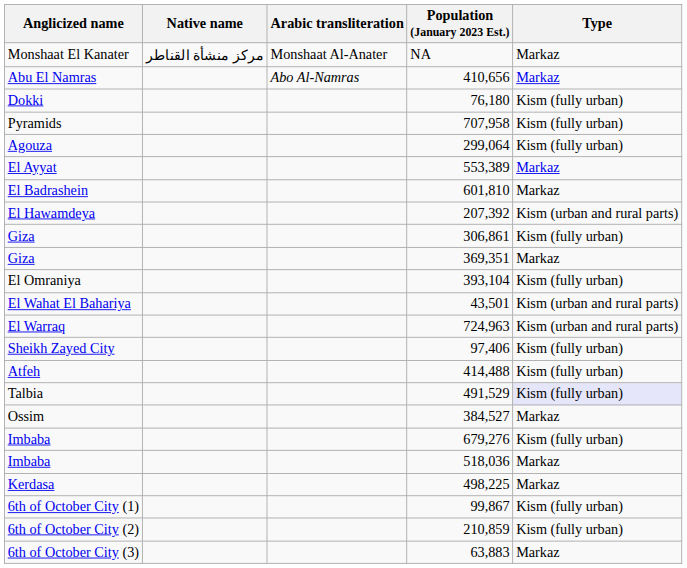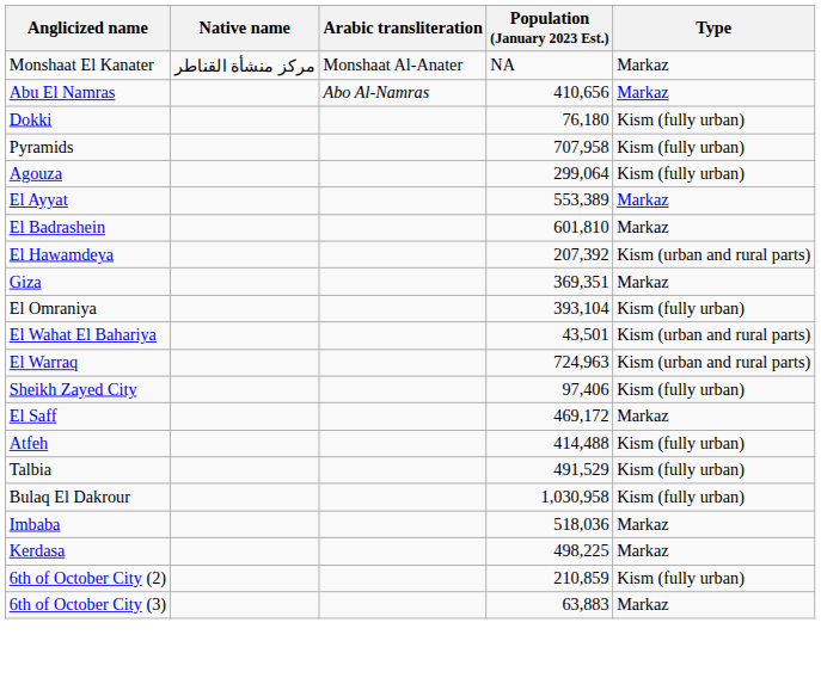 <table class="sortable wikitable plainrowheaders">
 <tr>
 <th>Anglicized name</th>
 <th>Native name</th>
 <th>Arabic transliteration</th>
 <th>Population<br><small>(January 2023 Est.)</small></th>
 <th>Type</th>
 </tr>
 <tr>
 <td>Monshaat El Kanater</td>
 <td>مركز منشأة القناطر</td>
 <td>Monshaat Al-Anater</td>
 <td>NA</td>
 <td>Markaz</td>
 </tr>
 <tr>
 <td><a href='#'>Abu El Namras</a></td>
 <td style="text-align:right;"></td>
 <td><em>Abo Al-Namras</em></td>
 <td style="text-align:right;">410,656</td>
 <td><a href='#'>Markaz</a></td>
 </tr>
 <tr>
 <td><a href='#'>Dokki</a></td>
 <td style="text-align:right;"></td>
 <td></td>
 <td style="text-align:right;">76,180</td>
 <td>Kism (fully urban)</td>
 </tr>
 <tr>
 <td>Pyramids</td>
 <td style="text-align:right;"></td>
 <td></td>
 <td style="text-align:right;">707,958</td>
 <td>Kism (fully urban)</td>
 </tr>
 <tr>
 <td><a href='#'>Agouza</a></td>
 <td style="text-align:right;"></td>
 <td></td>
 <td style="text-align:right;">299,064</td>
 <td>Kism (fully urban)</td>
 </tr>
 <tr>
 <td><a href='#'>El Ayyat</a></td>
 <td style="text-align:right;"></td>
 <td></td>
 <td style="text-align:right;">553,389</td>
 <td><a href='#'>Markaz</a></td>
 </tr>
 <tr>
 <td><a href='#'>El Badrashein</a></td>
 <td style="text-align:right;"></td>
 <td></td>
 <td style="text-align:right;">601,810</td>
 <td>Markaz</td>
 </tr>
 <tr>
 <td><a href='#'>El Hawamdeya</a></td>
 <td style="text-align:right;"></td>
 <td></td>
 <td style="text-align:right;">207,392</td>
 <td>Kism (urban and rural parts)</td>
 </tr>
 <tr>
 <td><a href='#'>Giza</a></td>
 <td style="text-align:right;"></td>
 <td></td>
-<td style="text-align:right;">306,861</td>
-<td>Kism (fully urban)</td>
-</tr>
-<tr>
-<td><a href='#'>Giza</a></td>
-<td style="text-align:right;"></td>
-<td></td>
 <td style="text-align:right;">369,351</td>
 <td>Markaz</td>
 </tr>
 <tr>
 <td>El Omraniya</td>
 <td style="text-align:right;"></td>
 <td></td>
 <td style="text-align:right;">393,104</td>
 <td>Kism (fully urban)</td>
 </tr>
 <tr>
 <td><a href='#'>El Wahat El Bahariya</a></td>
 <td style="text-align:right;"></td>
 <td></td>
 <td style="text-align:right;">43,501</td>
 <td>Kism (urban and rural parts)</td>
 </tr>
 <tr>
 <td><a href='#'>El Warraq</a></td>
 <td style="text-align:right;"></td>
 <td></td>
 <td style="text-align:right;">724,963</td>
 <td>Kism (urban and rural parts)</td>
 </tr>
 <tr>
 <td><a href='#'>Sheikh Zayed City</a></td>
 <td style="text-align:right;"></td>
 <td></td>
 <td style="text-align:right;">97,406</td>
 <td>Kism (fully urban)</td>
 </tr>
 <tr>
+<td><a href='#'>El Saff</a></td>
+<td style="text-align:right;"></td>
+<td></td>
+<td style="text-align:right;">469,172</td>
+<td>Markaz</td>
+</tr>
+<tr>
 <td><a href='#'>Atfeh</a></td>
 <td style="text-align:right;"></td>
 <td></td>
 <td style="text-align:right;">414,488</td>
 <td>Kism (fully urban)</td>
 </tr>
 <tr>
 <td>Talbia</td>
 <td style="text-align:right;"></td>
 <td></td>
 <td style="text-align:right;">491,529</td>
-<td style="background: lavender;">Kism (fully urban)</td>
+<td>Kism (fully urban)</td>
 </tr>
 <tr>
-<td>Ossim</td>
+<td>Bulaq El Dakrour</td>
 <td style="text-align:right;"></td>
 <td></td>
-<td style="text-align:right;">384,527</td>
-<td>Markaz</td>
-</tr>
-<tr>
-<td><a href='#'>Imbaba</a></td>
-<td style="text-align:right;"></td>
-<td></td>
-<td style="text-align:right;">679,276</td>
+<td style="text-align:right;">1,030,958</td>
 <td>Kism (fully urban)</td>
 </tr>
 <tr>
 <td><a href='#'>Imbaba</a></td>
 <td style="text-align:right;"></td>
 <td></td>
 <td style="text-align:right;">518,036</td>
 <td>Markaz</td>
 </tr>
 <tr>
 <td><a href='#'>Kerdasa</a></td>
 <td style="text-align:right;"></td>
 <td></td>
 <td style="text-align:right;">498,225</td>
 <td>Markaz</td>
 </tr>
 <tr>
-<td><a href='#'>6th of October City</a> (1)</td>
-<td style="text-align:right;"></td>
-<td></td>
-<td style="text-align:right;">99,867</td>
-<td>Kism (fully urban)</td>
-</tr>
-<tr>
 <td><a href='#'>6th of October City</a> (2)</td>
 <td style="text-align:right;"></td>
 <td></td>
 <td style="text-align:right;">210,859</td>
 <td>Kism (fully urban)</td>
 </tr>
 <tr>
 <td><a href='#'>6th of October City</a> (3)</td>
 <td style="text-align:right;"></td>
 <td></td>
 <td style="text-align:right;">63,883</td>
 <td>Markaz</td>
 </tr>
 </table>
